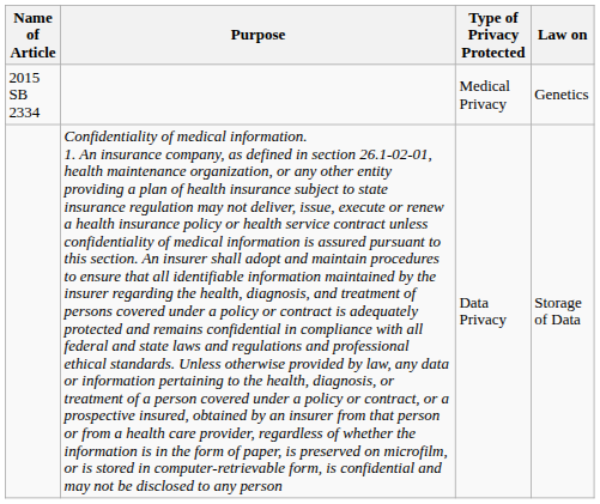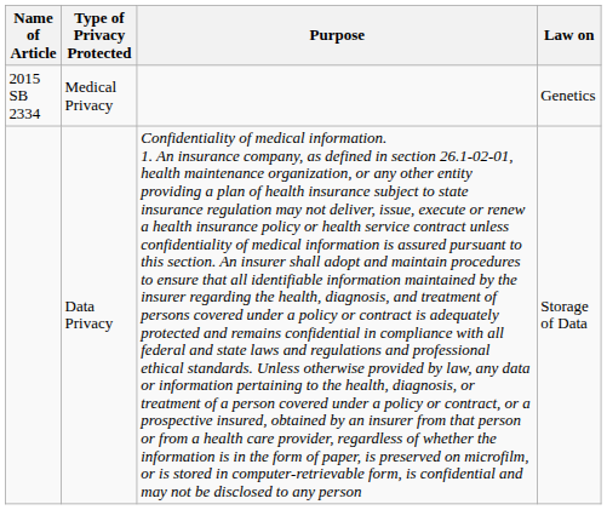 <table class="wikitable">
 <tr>
 <th>Name of Article</th>
+<th>Type of Privacy Protected</th>
 <th>Purpose</th>
-<th>Type of Privacy Protected</th>
 <th>Law on</th>
 </tr>
 <tr>
 <td>2015 SB 2334</td>
+<td>Medical Privacy</td>
 <td></td>
-<td>Medical Privacy</td>
 <td>Genetics</td>
 </tr>
 <tr>
 <td></td>
+<td>Data Privacy</td>
 <td><em>Confidentiality of medical information.</em><br><em>1. An insurance company, as defined in section 26.1-02-01, health maintenance organization, or any other entity providing a plan of health insurance subject to state insurance regulation may not deliver, issue, execute or renew a health insurance policy or health service contract unless confidentiality of medical information is assured pursuant to this section. An insurer shall adopt and maintain procedures to ensure that all identifiable information maintained by the insurer regarding the health, diagnosis, and treatment of persons covered under a policy or contract is adequately protected and remains confidential in compliance with all federal and state laws and regulations and professional ethical standards. Unless otherwise provided by law, any data or information pertaining to the health, diagnosis, or treatment of a person covered under a policy or contract, or a prospective insured, obtained by an insurer from that person or from a health care provider, regardless of whether the information is in the form of paper, is preserved on microfilm, or is stored in computer-retrievable form, is confidential and may not be disclosed to any person</em></td>
-<td>Data Privacy</td>
 <td>Storage of Data</td>
 </tr>
 </table>
